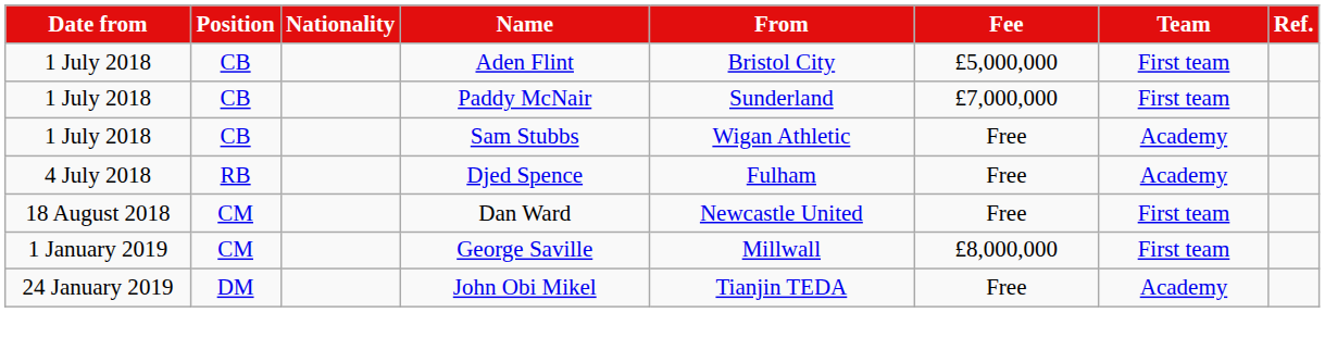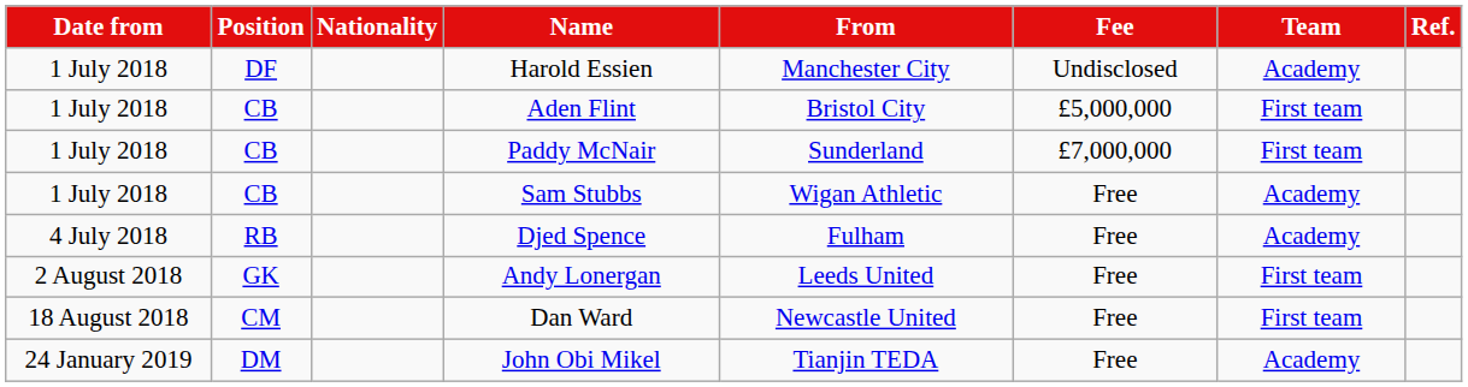 <table class="wikitable"  style="text-align:center; font-size:90%; ">
 <tr>
 <th style="background:#E20E0E; color:white; width:110px;">Date from</th>
 <th style="background:#E20E0E; color:white; width:050px;">Position</th>
 <th style="background:#E20E0E; color:white; width:050px;">Nationality</th>
 <th style="background:#E20E0E; color:white; width:150px;">Name</th>
 <th style="background:#E20E0E; color:white; width:160px;">From</th>
 <th style="background:#E20E0E; color:white; width:110px;">Fee</th>
 <th style="background:#E20E0E; color:white; width:100px;">Team</th>
 <th style="background:#E20E0E; color:white; width:025px;">Ref.</th>
+</tr>
+<tr>
+<td>1 July 2018</td>
+<td><a href='#'>DF</a></td>
+<td></td>
+<td>Harold Essien</td>
+<td><a href='#'>Manchester City</a></td>
+<td>Undisclosed</td>
+<td><a href='#'>Academy</a></td>
+<td></td>
 </tr>
 <tr>
 <td>1 July 2018</td>
 <td><a href='#'>CB</a></td>
 <td></td>
 <td><a href='#'>Aden Flint</a></td>
 <td><a href='#'>Bristol City</a></td>
 <td>£5,000,000</td>
 <td><a href='#'>First team</a></td>
 <td></td>
 </tr>
 <tr>
 <td>1 July 2018</td>
 <td><a href='#'>CB</a></td>
 <td></td>
 <td><a href='#'>Paddy McNair</a></td>
 <td><a href='#'>Sunderland</a></td>
 <td>£7,000,000</td>
 <td><a href='#'>First team</a></td>
 <td></td>
 </tr>
 <tr>
 <td>1 July 2018</td>
 <td><a href='#'>CB</a></td>
 <td></td>
 <td><a href='#'>Sam Stubbs</a></td>
 <td><a href='#'>Wigan Athletic</a></td>
 <td>Free</td>
 <td><a href='#'>Academy</a></td>
 <td></td>
 </tr>
 <tr>
 <td>4 July 2018</td>
 <td><a href='#'>RB</a></td>
 <td></td>
 <td><a href='#'>Djed Spence</a></td>
 <td><a href='#'>Fulham</a></td>
 <td>Free</td>
 <td><a href='#'>Academy</a></td>
 <td></td>
 </tr>
 <tr>
+<td>2 August 2018</td>
+<td><a href='#'>GK</a></td>
+<td></td>
+<td><a href='#'>Andy Lonergan</a></td>
+<td><a href='#'>Leeds United</a></td>
+<td>Free</td>
+<td><a href='#'>First team</a></td>
+<td></td>
+</tr>
+<tr>
 <td>18 August 2018</td>
 <td><a href='#'>CM</a></td>
 <td></td>
 <td>Dan Ward</td>
 <td><a href='#'>Newcastle United</a></td>
 <td>Free</td>
-<td><a href='#'>First team</a></td>
-<td></td>
-</tr>
-<tr>
-<td>1 January 2019</td>
-<td><a href='#'>CM</a></td>
-<td></td>
-<td><a href='#'>George Saville</a></td>
-<td><a href='#'>Millwall</a></td>
-<td>£8,000,000</td>
 <td><a href='#'>First team</a></td>
 <td></td>
 </tr>
 <tr>
 <td>24 January 2019</td>
 <td><a href='#'>DM</a></td>
 <td></td>
 <td><a href='#'>John Obi Mikel</a></td>
 <td> <a href='#'>Tianjin TEDA</a></td>
 <td>Free</td>
 <td><a href='#'>Academy</a></td>
 <td></td>
 </tr>
 </table>
